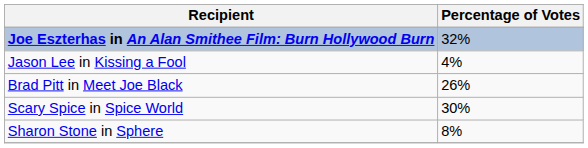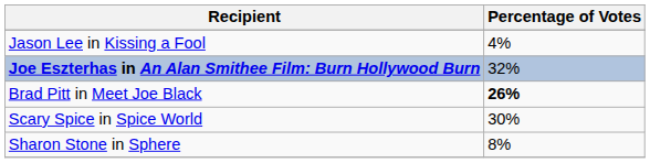 <table class="wikitable sortable plainrowheaders">
 <tr>
 <th>Recipient</th>
 <th>Percentage of Votes</th>
 </tr>
 <tr>
 </tr>
+<tr>
+<td><a href='#'>Jason Lee</a> in </em><a href='#'>Kissing a Fool</a><em></td>
+<td>4%</td>
+</tr>
 <tr style="background:#B0C4DE;">
 <td><strong><a href='#'>Joe Eszterhas</a> in <em><a href='#'>An Alan Smithee Film: Burn Hollywood Burn</a><strong><em></td>
 <td></strong>32%<strong></td>
 </tr>
 <tr>
-<td><a href='#'>Jason Lee</a> in </em><a href='#'>Kissing a Fool</a><em></td>
-<td>4%</td>
-</tr>
-<tr>
 <td><a href='#'>Brad Pitt</a> in </em><a href='#'>Meet Joe Black</a><em></td>
-<td>26%</td>
+<td><strong>26%</strong></td>
 </tr>
 <tr>
 <td><a href='#'>Scary Spice</a> in </em><a href='#'>Spice World</a><em></td>
 <td>30%</td>
 </tr>
 <tr>
 <td><a href='#'>Sharon Stone</a> in </em><a href='#'>Sphere</a><em></td>
 <td>8%</td>
 </tr>
 <tr>
 </tr>
 </table>
